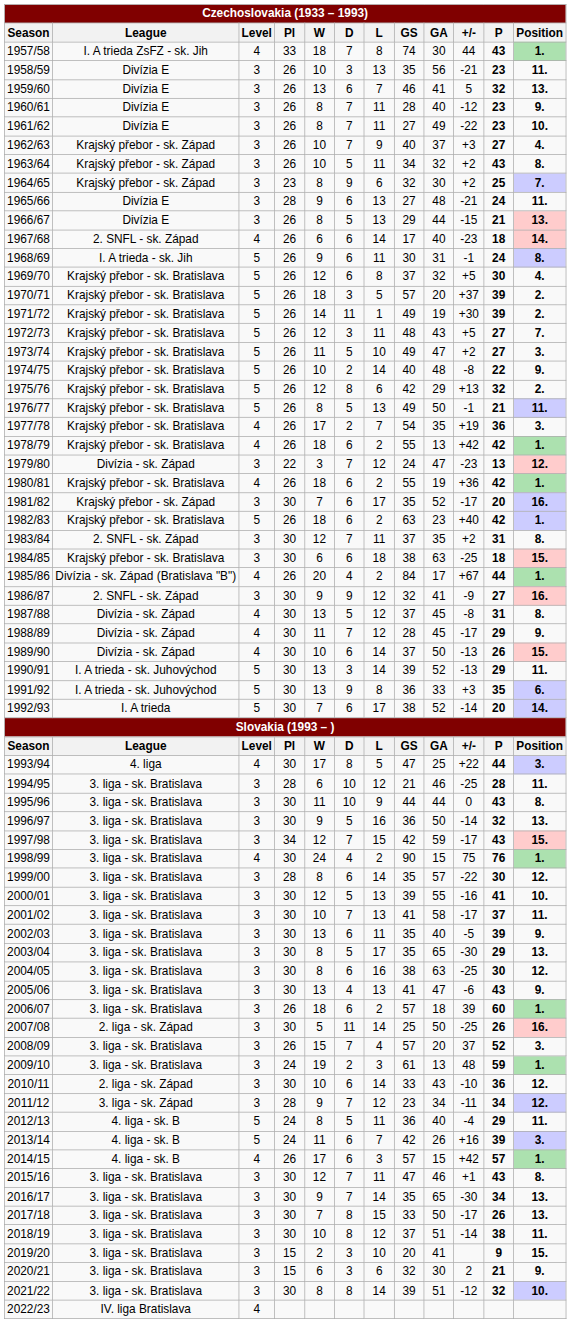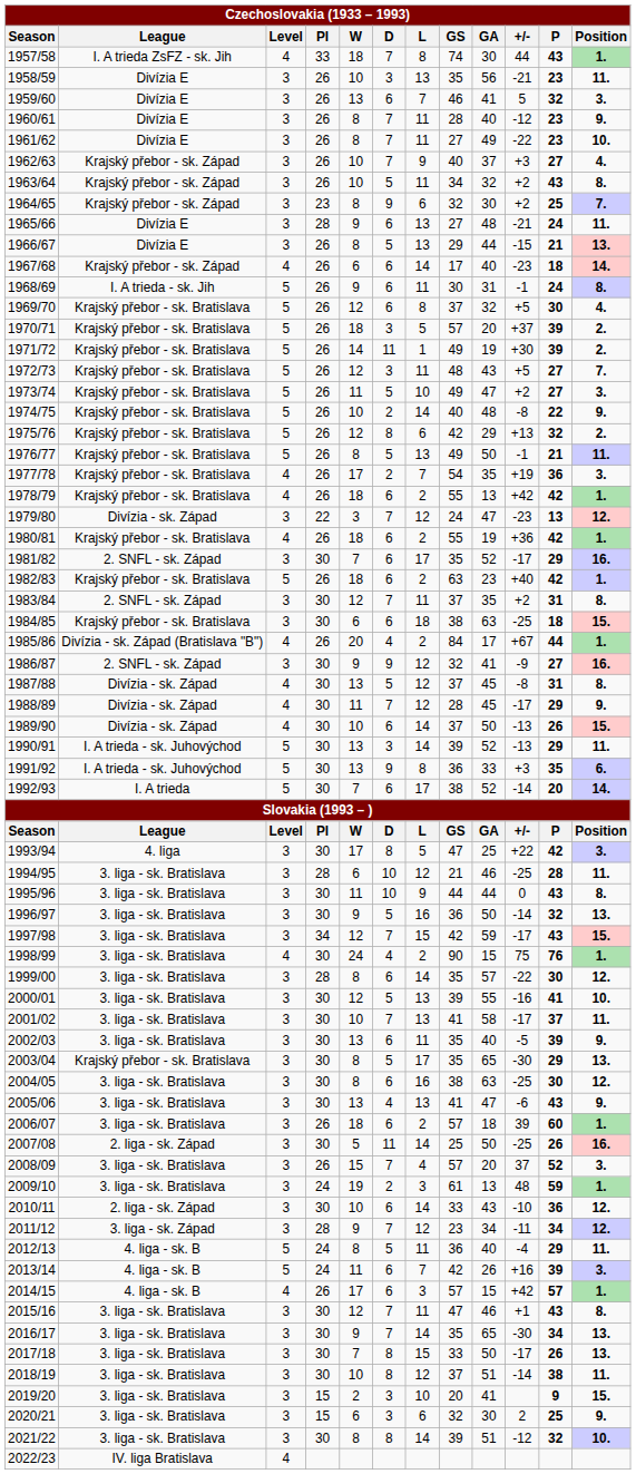 <table class="wikitable" style="text-align: center;">
 <tr align="center" style="background:#800000; font-weight:bold; color:#FFFFFF">
 <td colspan="12"> Czechoslovakia (1933 – 1993)</td>
 </tr>
 <tr>
 <th>Season</th>
 <th>League</th>
 <th>Level</th>
 <th width="33">Pl</th>
 <th width="33">W</th>
 <th width="33">D</th>
 <th width="33">L</th>
 <th width="33">GS</th>
 <th width="33">GA</th>
 <th width="33">+/-</th>
 <th width="33">P</th>
 <th>Position</th>
 </tr>
 <tr>
 <td>1957/58</td>
 <td>I. A trieda ZsFZ -  sk. Jih</td>
 <td>4</td>
 <td>33</td>
 <td>18</td>
 <td>7</td>
 <td>8</td>
 <td>74</td>
 <td>30</td>
 <td>44</td>
 <td><strong>43</strong></td>
 <td bgcolor="#ace1af" align="center"><strong>1.</strong></td>
 </tr>
 <tr>
 <td>1958/59</td>
 <td>Divízia E</td>
 <td>3</td>
 <td>26</td>
 <td>10</td>
 <td>3</td>
 <td>13</td>
 <td>35</td>
 <td>56</td>
 <td>-21</td>
 <td><strong>23</strong></td>
 <td><strong>11.</strong></td>
 </tr>
 <tr>
 <td>1959/60</td>
 <td>Divízia E</td>
 <td>3</td>
 <td>26</td>
 <td>13</td>
 <td>6</td>
 <td>7</td>
 <td>46</td>
 <td>41</td>
 <td>5</td>
 <td><strong>32</strong></td>
-<td align="center"><strong>13.</strong></td>
+<td><strong>3.</strong></td>
 </tr>
 <tr>
 <td>1960/61</td>
 <td>Divízia E</td>
 <td>3</td>
 <td>26</td>
 <td>8</td>
 <td>7</td>
 <td>11</td>
 <td>28</td>
 <td>40</td>
 <td>-12</td>
 <td><strong>23</strong></td>
 <td><strong>9.</strong></td>
 </tr>
 <tr>
 <td>1961/62</td>
 <td>Divízia E</td>
 <td>3</td>
 <td>26</td>
 <td>8</td>
 <td>7</td>
 <td>11</td>
 <td>27</td>
 <td>49</td>
 <td>-22</td>
 <td><strong>23</strong></td>
 <td><strong>10.</strong></td>
 </tr>
 <tr>
 <td>1962/63</td>
 <td>Krajský přebor - sk. Západ</td>
 <td>3</td>
 <td>26</td>
 <td>10</td>
 <td>7</td>
 <td>9</td>
 <td>40</td>
 <td>37</td>
 <td>+3</td>
 <td><strong>27</strong></td>
 <td align="center"><strong>4.</strong></td>
 </tr>
 <tr>
 <td>1963/64</td>
 <td>Krajský přebor - sk. Západ</td>
 <td>3</td>
 <td>26</td>
 <td>10</td>
 <td>5</td>
 <td>11</td>
 <td>34</td>
 <td>32</td>
 <td>+2</td>
 <td><strong>43</strong></td>
 <td align="center"><strong>8.</strong></td>
 </tr>
 <tr>
 <td>1964/65</td>
 <td>Krajský přebor - sk. Západ</td>
 <td>3</td>
 <td>23</td>
 <td>8</td>
 <td>9</td>
 <td>6</td>
 <td>32</td>
 <td>30</td>
 <td>+2</td>
 <td><strong>25</strong></td>
 <td bgcolor="#ccccff" align="center"><strong>7.</strong></td>
 </tr>
 <tr>
 <td>1965/66</td>
 <td>Divízia E</td>
 <td>3</td>
 <td>28</td>
 <td>9</td>
 <td>6</td>
 <td>13</td>
 <td>27</td>
 <td>48</td>
 <td>-21</td>
 <td><strong>24</strong></td>
 <td align="center"><strong>11.</strong></td>
 </tr>
 <tr>
 <td>1966/67</td>
 <td>Divízia E</td>
 <td>3</td>
 <td>26</td>
 <td>8</td>
 <td>5</td>
 <td>13</td>
 <td>29</td>
 <td>44</td>
 <td>-15</td>
 <td><strong>21</strong></td>
 <td bgcolor="#FFCCCC" align="center"><strong>13.</strong></td>
 </tr>
 <tr>
 <td>1967/68</td>
-<td>2. SNFL - sk. Západ</td>
+<td>Krajský přebor - sk. Západ</td>
 <td>4</td>
 <td>26</td>
 <td>6</td>
 <td>6</td>
 <td>14</td>
 <td>17</td>
 <td>40</td>
 <td>-23</td>
 <td><strong>18</strong></td>
 <td bgcolor="#FFCCCC" align="center"><strong>14.</strong></td>
 </tr>
 <tr>
 <td>1968/69</td>
 <td>I. A trieda  - sk. Jih</td>
 <td>5</td>
 <td>26</td>
 <td>9</td>
 <td>6</td>
 <td>11</td>
 <td>30</td>
 <td>31</td>
 <td>-1</td>
 <td><strong>24</strong></td>
 <td bgcolor="#ccccff" align="center"><strong>8.</strong></td>
 </tr>
 <tr>
 <td>1969/70</td>
 <td>Krajský přebor - sk. Bratislava</td>
 <td>5</td>
 <td>26</td>
 <td>12</td>
 <td>6</td>
 <td>8</td>
 <td>37</td>
 <td>32</td>
 <td>+5</td>
 <td><strong>30</strong></td>
 <td align="center"><strong>4.</strong></td>
 </tr>
 <tr>
 <td>1970/71</td>
 <td>Krajský přebor - sk. Bratislava</td>
 <td>5</td>
 <td>26</td>
 <td>18</td>
 <td>3</td>
 <td>5</td>
 <td>57</td>
 <td>20</td>
 <td>+37</td>
 <td><strong>39</strong></td>
 <td align="center"><strong>2.</strong></td>
 </tr>
 <tr>
 <td>1971/72</td>
 <td>Krajský přebor - sk. Bratislava</td>
 <td>5</td>
 <td>26</td>
 <td>14</td>
 <td>11</td>
 <td>1</td>
 <td>49</td>
 <td>19</td>
 <td>+30</td>
 <td><strong>39</strong></td>
 <td align="center"><strong>2.</strong></td>
 </tr>
 <tr>
 <td>1972/73</td>
 <td>Krajský přebor - sk. Bratislava</td>
 <td>5</td>
 <td>26</td>
 <td>12</td>
 <td>3</td>
 <td>11</td>
 <td>48</td>
 <td>43</td>
 <td>+5</td>
 <td><strong>27</strong></td>
 <td align="center"><strong>7.</strong></td>
 </tr>
 <tr>
 <td>1973/74</td>
 <td>Krajský přebor - sk. Bratislava</td>
 <td>5</td>
 <td>26</td>
 <td>11</td>
 <td>5</td>
 <td>10</td>
 <td>49</td>
 <td>47</td>
 <td>+2</td>
 <td><strong>27</strong></td>
 <td align="center"><strong>3.</strong></td>
 </tr>
 <tr>
 <td>1974/75</td>
 <td>Krajský přebor - sk. Bratislava</td>
 <td>5</td>
 <td>26</td>
 <td>10</td>
 <td>2</td>
 <td>14</td>
 <td>40</td>
 <td>48</td>
 <td>-8</td>
 <td><strong>22</strong></td>
 <td align="center"><strong>9.</strong></td>
 </tr>
 <tr>
 <td>1975/76</td>
 <td>Krajský přebor - sk. Bratislava</td>
 <td>5</td>
 <td>26</td>
 <td>12</td>
 <td>8</td>
 <td>6</td>
 <td>42</td>
 <td>29</td>
 <td>+13</td>
 <td><strong>32</strong></td>
 <td align="center"><strong>2.</strong></td>
 </tr>
 <tr>
 <td>1976/77</td>
 <td>Krajský přebor - sk. Bratislava</td>
 <td>5</td>
 <td>26</td>
 <td>8</td>
 <td>5</td>
 <td>13</td>
 <td>49</td>
 <td>50</td>
 <td>-1</td>
 <td><strong>21</strong></td>
 <td bgcolor="#ccccff" align="center"><strong>11.</strong></td>
 </tr>
 <tr>
 <td>1977/78</td>
 <td>Krajský přebor - sk. Bratislava</td>
 <td>4</td>
 <td>26</td>
 <td>17</td>
 <td>2</td>
 <td>7</td>
 <td>54</td>
 <td>35</td>
 <td>+19</td>
 <td><strong>36</strong></td>
 <td align="center"><strong>3.</strong></td>
 </tr>
 <tr>
 <td>1978/79</td>
 <td>Krajský přebor - sk. Bratislava</td>
 <td>4</td>
 <td>26</td>
 <td>18</td>
 <td>6</td>
 <td>2</td>
 <td>55</td>
 <td>13</td>
 <td>+42</td>
 <td><strong>42</strong></td>
 <td bgcolor="#ace1af" align="center"><strong>1.</strong></td>
 </tr>
 <tr>
 <td>1979/80</td>
 <td>Divízia - sk. Západ</td>
 <td>3</td>
 <td>22</td>
 <td>3</td>
 <td>7</td>
 <td>12</td>
 <td>24</td>
 <td>47</td>
 <td>-23</td>
 <td><strong>13</strong></td>
 <td bgcolor="#FFCCCC" align="center"><strong>12.</strong></td>
 </tr>
 <tr>
 <td>1980/81</td>
 <td>Krajský přebor - sk. Bratislava</td>
 <td>4</td>
 <td>26</td>
 <td>18</td>
 <td>6</td>
 <td>2</td>
 <td>55</td>
 <td>19</td>
 <td>+36</td>
 <td><strong>42</strong></td>
 <td bgcolor="#ace1af" align="center"><strong>1.</strong></td>
 </tr>
 <tr>
 <td>1981/82</td>
-<td>Krajský přebor - sk. Západ</td>
+<td>2. SNFL - sk. Západ</td>
 <td>3</td>
 <td>30</td>
 <td>7</td>
 <td>6</td>
 <td>17</td>
 <td>35</td>
 <td>52</td>
 <td>-17</td>
-<td><strong>20</strong></td>
+<td><strong>29</strong></td>
 <td bgcolor="#ccccff" align="center"><strong>16.</strong></td>
 </tr>
 <tr>
 <td>1982/83</td>
 <td>Krajský přebor - sk. Bratislava</td>
 <td>5</td>
 <td>26</td>
 <td>18</td>
 <td>6</td>
 <td>2</td>
 <td>63</td>
 <td>23</td>
 <td>+40</td>
 <td><strong>42</strong></td>
 <td bgcolor="#ccccff" align="center"><strong>1.</strong></td>
 </tr>
 <tr>
 <td>1983/84</td>
 <td>2. SNFL - sk. Západ</td>
 <td>3</td>
 <td>30</td>
 <td>12</td>
 <td>7</td>
 <td>11</td>
 <td>37</td>
 <td>35</td>
 <td>+2</td>
 <td><strong>31</strong></td>
 <td align="center"><strong>8.</strong></td>
 </tr>
 <tr>
 <td>1984/85</td>
 <td>Krajský přebor - sk. Bratislava</td>
 <td>3</td>
 <td>30</td>
 <td>6</td>
 <td>6</td>
 <td>18</td>
 <td>38</td>
 <td>63</td>
 <td>-25</td>
 <td><strong>18</strong></td>
 <td bgcolor="#FFCCCC" align="center"><strong>15.</strong></td>
 </tr>
 <tr>
 <td>1985/86</td>
 <td>Divízia - sk. Západ (Bratislava "B")</td>
 <td>4</td>
 <td>26</td>
 <td>20</td>
 <td>4</td>
 <td>2</td>
 <td>84</td>
 <td>17</td>
 <td>+67</td>
 <td><strong>44</strong></td>
 <td bgcolor="#ace1af" align="center"><strong>1.</strong></td>
 </tr>
 <tr>
 <td>1986/87</td>
 <td>2. SNFL - sk. Západ</td>
 <td>3</td>
 <td>30</td>
 <td>9</td>
 <td>9</td>
 <td>12</td>
 <td>32</td>
 <td>41</td>
 <td>-9</td>
 <td><strong>27</strong></td>
 <td bgcolor="#FFCCCC" align="center"><strong>16.</strong></td>
 </tr>
 <tr>
 <td>1987/88</td>
 <td>Divízia - sk. Západ</td>
 <td>4</td>
 <td>30</td>
 <td>13</td>
 <td>5</td>
 <td>12</td>
 <td>37</td>
 <td>45</td>
 <td>-8</td>
 <td><strong>31</strong></td>
 <td align="center"><strong>8.</strong></td>
 </tr>
 <tr>
 <td>1988/89</td>
 <td>Divízia - sk. Západ</td>
 <td>4</td>
 <td>30</td>
 <td>11</td>
 <td>7</td>
 <td>12</td>
 <td>28</td>
 <td>45</td>
 <td>-17</td>
 <td><strong>29</strong></td>
 <td align="center"><strong>9.</strong></td>
 </tr>
 <tr>
 <td>1989/90</td>
 <td>Divízia - sk. Západ</td>
 <td>4</td>
 <td>30</td>
 <td>10</td>
 <td>6</td>
 <td>14</td>
 <td>37</td>
 <td>50</td>
 <td>-13</td>
 <td><strong>26</strong></td>
 <td bgcolor="#FFCCCC" align="center"><strong>15.</strong></td>
 </tr>
 <tr>
 <td>1990/91</td>
 <td>I. A trieda  - sk. Juhovýchod</td>
 <td>5</td>
 <td>30</td>
 <td>13</td>
 <td>3</td>
 <td>14</td>
 <td>39</td>
 <td>52</td>
 <td>-13</td>
 <td><strong>29</strong></td>
 <td align="center"><strong>11.</strong></td>
 </tr>
 <tr>
 <td>1991/92</td>
 <td>I. A trieda  - sk. Juhovýchod</td>
 <td>5</td>
 <td>30</td>
 <td>13</td>
 <td>9</td>
 <td>8</td>
 <td>36</td>
 <td>33</td>
 <td>+3</td>
 <td><strong>35</strong></td>
 <td bgcolor="#CCCCFF" align="center"><strong>6.</strong></td>
 </tr>
 <tr>
 <td>1992/93</td>
 <td>I. A trieda </td>
 <td>5</td>
 <td>30</td>
 <td>7</td>
 <td>6</td>
 <td>17</td>
 <td>38</td>
 <td>52</td>
 <td>-14</td>
 <td><strong>20</strong></td>
 <td bgcolor="#CCCCFF" align="center"><strong>14.</strong></td>
 </tr>
 <tr align="center" style="background:#800000; font-weight:bold; color:#FFFFFF">
 <td colspan="12"> Slovakia (1993 – )</td>
 </tr>
 <tr>
 <th>Season</th>
 <th>League</th>
 <th>Level</th>
 <th width="33">Pl</th>
 <th width="33">W</th>
 <th width="33">D</th>
 <th width="33">L</th>
 <th width="33">GS</th>
 <th width="33">GA</th>
 <th width="33">+/-</th>
 <th width="33">P</th>
 <th>Position</th>
 </tr>
 <tr>
 <td>1993/94</td>
 <td>4. liga </td>
-<td>4</td>
+<td>3</td>
 <td>30</td>
 <td>17</td>
 <td>8</td>
 <td>5</td>
 <td>47</td>
 <td>25</td>
 <td>+22</td>
-<td><strong>44</strong></td>
+<td><strong>42</strong></td>
 <td bgcolor="#CCCCFF" align="center"><strong>3.</strong></td>
 </tr>
 <tr>
 <td>1994/95</td>
 <td>3. liga - sk. Bratislava</td>
 <td>3</td>
 <td>28</td>
 <td>6</td>
 <td>10</td>
 <td>12</td>
 <td>21</td>
 <td>46</td>
 <td>-25</td>
 <td><strong>28</strong></td>
 <td align="center"><strong>11.</strong></td>
 </tr>
 <tr>
 <td>1995/96</td>
 <td>3. liga - sk. Bratislava</td>
 <td>3</td>
 <td>30</td>
 <td>11</td>
 <td>10</td>
 <td>9</td>
 <td>44</td>
 <td>44</td>
 <td>0</td>
 <td><strong>43</strong></td>
 <td align="center"><strong>8.</strong></td>
 </tr>
 <tr>
 <td>1996/97</td>
 <td>3. liga - sk. Bratislava</td>
 <td>3</td>
 <td>30</td>
 <td>9</td>
 <td>5</td>
 <td>16</td>
 <td>36</td>
 <td>50</td>
 <td>-14</td>
 <td><strong>32</strong></td>
 <td align="center"><strong>13.</strong></td>
 </tr>
 <tr>
 <td>1997/98</td>
 <td>3. liga - sk. Bratislava</td>
 <td>3</td>
 <td>34</td>
 <td>12</td>
 <td>7</td>
 <td>15</td>
 <td>42</td>
 <td>59</td>
 <td>-17</td>
 <td><strong>43</strong></td>
 <td bgcolor="#FFCCCC" align="center"><strong>15.</strong></td>
 </tr>
 <tr>
 <td>1998/99</td>
 <td>3. liga - sk. Bratislava</td>
 <td>4</td>
 <td>30</td>
 <td>24</td>
 <td>4</td>
 <td>2</td>
 <td>90</td>
 <td>15</td>
 <td>75</td>
 <td><strong>76</strong></td>
 <td bgcolor="#ace1af" align="center"><strong>1.</strong></td>
 </tr>
 <tr>
 <td>1999/00</td>
 <td>3. liga - sk. Bratislava</td>
 <td>3</td>
 <td>28</td>
 <td>8</td>
 <td>6</td>
 <td>14</td>
 <td>35</td>
 <td>57</td>
 <td>-22</td>
 <td><strong>30</strong></td>
 <td align="center"><strong>12.</strong></td>
 </tr>
 <tr>
 <td>2000/01</td>
 <td>3. liga - sk. Bratislava</td>
 <td>3</td>
 <td>30</td>
 <td>12</td>
 <td>5</td>
 <td>13</td>
 <td>39</td>
 <td>55</td>
 <td>-16</td>
 <td><strong>41</strong></td>
 <td align="center"><strong>10.</strong></td>
 </tr>
 <tr>
 <td>2001/02</td>
 <td>3. liga - sk. Bratislava</td>
 <td>3</td>
 <td>30</td>
 <td>10</td>
 <td>7</td>
 <td>13</td>
 <td>41</td>
 <td>58</td>
 <td>-17</td>
 <td><strong>37</strong></td>
 <td align="center"><strong>11.</strong></td>
 </tr>
 <tr>
 <td>2002/03</td>
 <td>3. liga - sk. Bratislava</td>
 <td>3</td>
 <td>30</td>
 <td>13</td>
 <td>6</td>
 <td>11</td>
 <td>35</td>
 <td>40</td>
 <td>-5</td>
 <td><strong>39</strong></td>
 <td align="center"><strong>9.</strong></td>
 </tr>
 <tr>
 <td>2003/04</td>
-<td>3. liga - sk. Bratislava</td>
+<td>Krajský přebor - sk. Bratislava</td>
 <td>3</td>
 <td>30</td>
 <td>8</td>
 <td>5</td>
 <td>17</td>
 <td>35</td>
 <td>65</td>
 <td>-30</td>
 <td><strong>29</strong></td>
 <td align="center"><strong>13.</strong></td>
 </tr>
 <tr>
 <td>2004/05</td>
 <td>3. liga - sk. Bratislava</td>
 <td>3</td>
 <td>30</td>
 <td>8</td>
 <td>6</td>
 <td>16</td>
 <td>38</td>
 <td>63</td>
 <td>-25</td>
 <td><strong>30</strong></td>
 <td><strong>12.</strong></td>
 </tr>
 <tr>
 <td>2005/06</td>
 <td>3. liga - sk. Bratislava</td>
 <td>3</td>
 <td>30</td>
 <td>13</td>
 <td>4</td>
 <td>13</td>
 <td>41</td>
 <td>47</td>
 <td>-6</td>
 <td><strong>43</strong></td>
 <td><strong>9.</strong></td>
 </tr>
 <tr>
 <td>2006/07</td>
 <td>3. liga - sk. Bratislava</td>
 <td>3</td>
 <td>26</td>
 <td>18</td>
 <td>6</td>
 <td>2</td>
 <td>57</td>
 <td>18</td>
 <td>39</td>
 <td><strong>60</strong></td>
 <td bgcolor="#ace1af" align="center"><strong>1.</strong></td>
 </tr>
 <tr>
 <td>2007/08</td>
 <td>2. liga - sk. Západ</td>
 <td>3</td>
 <td>30</td>
 <td>5</td>
 <td>11</td>
 <td>14</td>
 <td>25</td>
 <td>50</td>
 <td>-25</td>
 <td><strong>26</strong></td>
 <td bgcolor="#FFCCCC" align="center"><strong>16.</strong></td>
 </tr>
 <tr>
 <td>2008/09</td>
 <td>3. liga - sk. Bratislava</td>
 <td>3</td>
 <td>26</td>
 <td>15</td>
 <td>7</td>
 <td>4</td>
 <td>57</td>
 <td>20</td>
 <td>37</td>
 <td><strong>52</strong></td>
 <td><strong>3.</strong></td>
 </tr>
 <tr>
 <td>2009/10</td>
 <td>3. liga - sk. Bratislava</td>
 <td>3</td>
 <td>24</td>
 <td>19</td>
 <td>2</td>
 <td>3</td>
 <td>61</td>
 <td>13</td>
 <td>48</td>
 <td><strong>59</strong></td>
 <td bgcolor="#ace1af" align="center"><strong>1.</strong></td>
 </tr>
 <tr>
 <td>2010/11</td>
 <td>2. liga - sk. Západ</td>
 <td>3</td>
 <td>30</td>
 <td>10</td>
 <td>6</td>
 <td>14</td>
 <td>33</td>
 <td>43</td>
 <td>-10</td>
 <td><strong>36</strong></td>
 <td align="center"><strong>12.</strong></td>
 </tr>
 <tr>
 <td>2011/12</td>
 <td>3. liga - sk. Západ</td>
 <td>3</td>
 <td>28</td>
 <td>9</td>
 <td>7</td>
 <td>12</td>
 <td>23</td>
 <td>34</td>
 <td>-11</td>
 <td><strong>34</strong></td>
 <td bgcolor="#CCCCFF" align="center"><strong>12.</strong></td>
 </tr>
 <tr>
 <td>2012/13</td>
 <td>4. liga  - sk. B</td>
 <td>5</td>
 <td>24</td>
 <td>8</td>
 <td>5</td>
 <td>11</td>
 <td>36</td>
 <td>40</td>
 <td>-4</td>
 <td><strong>29</strong></td>
 <td align="center"><strong>11.</strong></td>
 </tr>
 <tr>
 <td>2013/14</td>
 <td>4. liga  - sk. B</td>
 <td>5</td>
 <td>24</td>
 <td>11</td>
 <td>6</td>
 <td>7</td>
 <td>42</td>
 <td>26</td>
 <td>+16</td>
 <td><strong>39</strong></td>
 <td bgcolor="#CCCCFF" align="center"><strong>3.</strong></td>
 </tr>
 <tr>
 <td>2014/15</td>
 <td>4. liga  - sk. B</td>
 <td>4</td>
 <td>26</td>
 <td>17</td>
 <td>6</td>
 <td>3</td>
 <td>57</td>
 <td>15</td>
 <td>+42</td>
 <td><strong>57</strong></td>
 <td bgcolor="#ace1af" align="center"><strong>1.</strong></td>
 </tr>
 <tr>
 <td>2015/16</td>
 <td>3. liga - sk. Bratislava</td>
 <td>3</td>
 <td>30</td>
 <td>12</td>
 <td>7</td>
 <td>11</td>
 <td>47</td>
 <td>46</td>
 <td>+1</td>
 <td><strong>43</strong></td>
 <td align="center"><strong>8.</strong></td>
 </tr>
 <tr>
 <td>2016/17</td>
 <td>3. liga - sk. Bratislava</td>
 <td>3</td>
 <td>30</td>
 <td>9</td>
 <td>7</td>
 <td>14</td>
 <td>35</td>
 <td>65</td>
 <td>-30</td>
 <td><strong>34</strong></td>
 <td align="center"><strong>13.</strong></td>
 </tr>
 <tr>
 <td>2017/18</td>
 <td>3. liga - sk. Bratislava</td>
 <td>3</td>
 <td>30</td>
 <td>7</td>
 <td>8</td>
 <td>15</td>
 <td>33</td>
 <td>50</td>
 <td>-17</td>
 <td><strong>26</strong></td>
 <td align="center"><strong>13.</strong></td>
 </tr>
 <tr>
 <td>2018/19</td>
 <td>3. liga - sk. Bratislava</td>
 <td>3</td>
 <td>30</td>
 <td>10</td>
 <td>8</td>
 <td>12</td>
 <td>37</td>
 <td>51</td>
 <td>-14</td>
 <td><strong>38</strong></td>
 <td align="center"><strong>11.</strong></td>
 </tr>
 <tr>
 <td>2019/20</td>
 <td>3. liga - sk. Bratislava</td>
 <td>3</td>
 <td>15</td>
 <td>2</td>
 <td>3</td>
 <td>10</td>
 <td>20</td>
 <td>41</td>
 <td></td>
 <td><strong>9</strong></td>
 <td><strong>15.</strong></td>
 </tr>
 <tr>
 <td>2020/21</td>
 <td>3. liga - sk. Bratislava</td>
 <td>3</td>
 <td>15</td>
 <td>6</td>
 <td>3</td>
 <td>6</td>
 <td>32</td>
 <td>30</td>
 <td>2</td>
-<td><strong>21</strong></td>
+<td><strong>25</strong></td>
 <td><strong>9.</strong></td>
 </tr>
 <tr>
 <td>2021/22</td>
 <td>3. liga - sk. Bratislava</td>
 <td>3</td>
 <td>30</td>
 <td>8</td>
 <td>8</td>
 <td>14</td>
 <td>39</td>
 <td>51</td>
 <td>-12</td>
 <td><strong>32</strong></td>
 <td bgcolor="#CCCCFF" align="center"><strong>10.</strong></td>
 </tr>
 <tr>
 <td>2022/23</td>
 <td>IV. liga Bratislava</td>
 <td>4</td>
 <td></td>
 <td></td>
 <td></td>
 <td></td>
 <td></td>
 <td></td>
 <td></td>
 <td></td>
 <td></td>
 </tr>
 </table>
